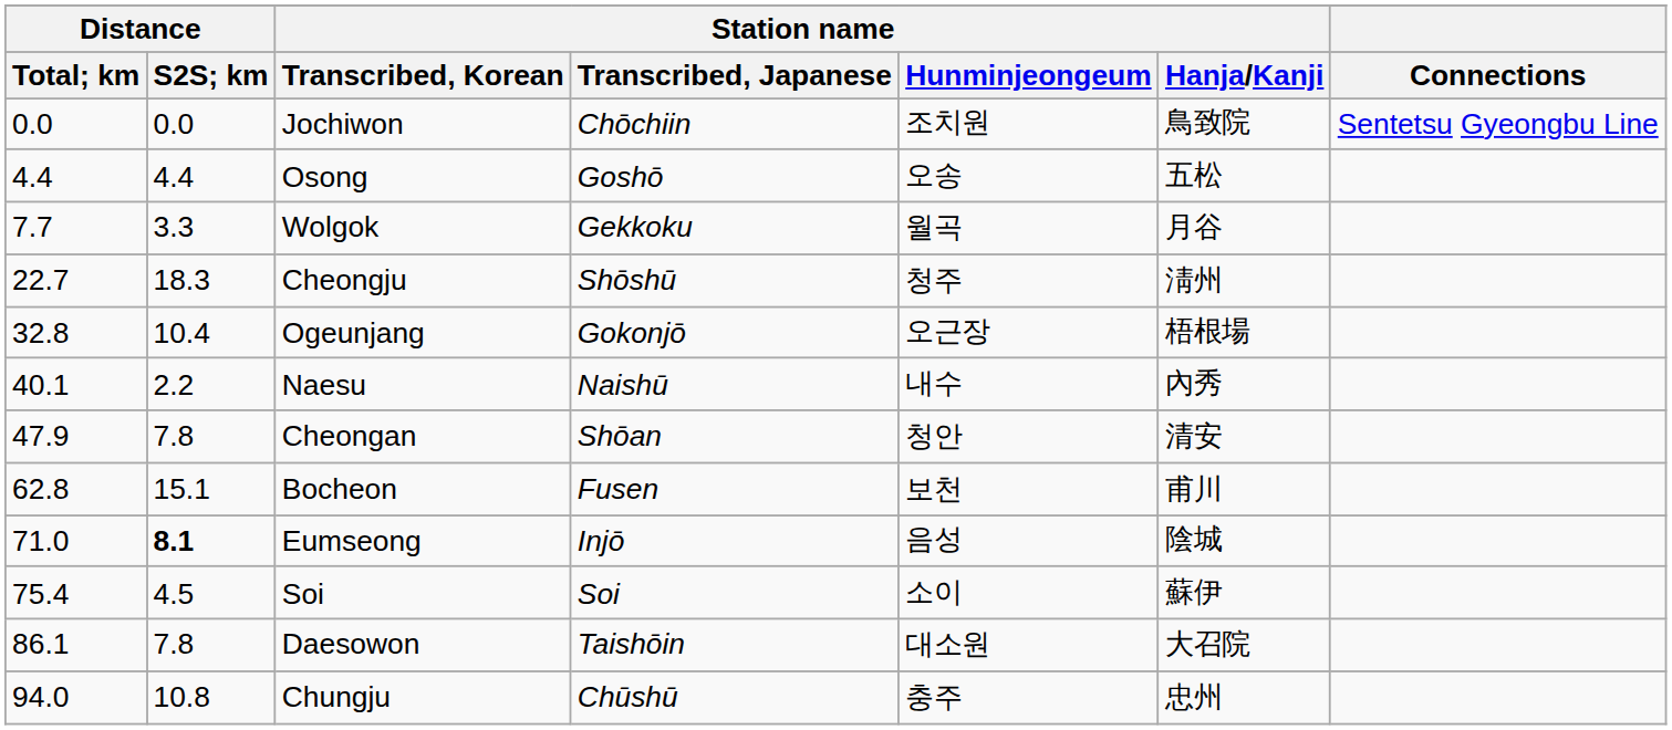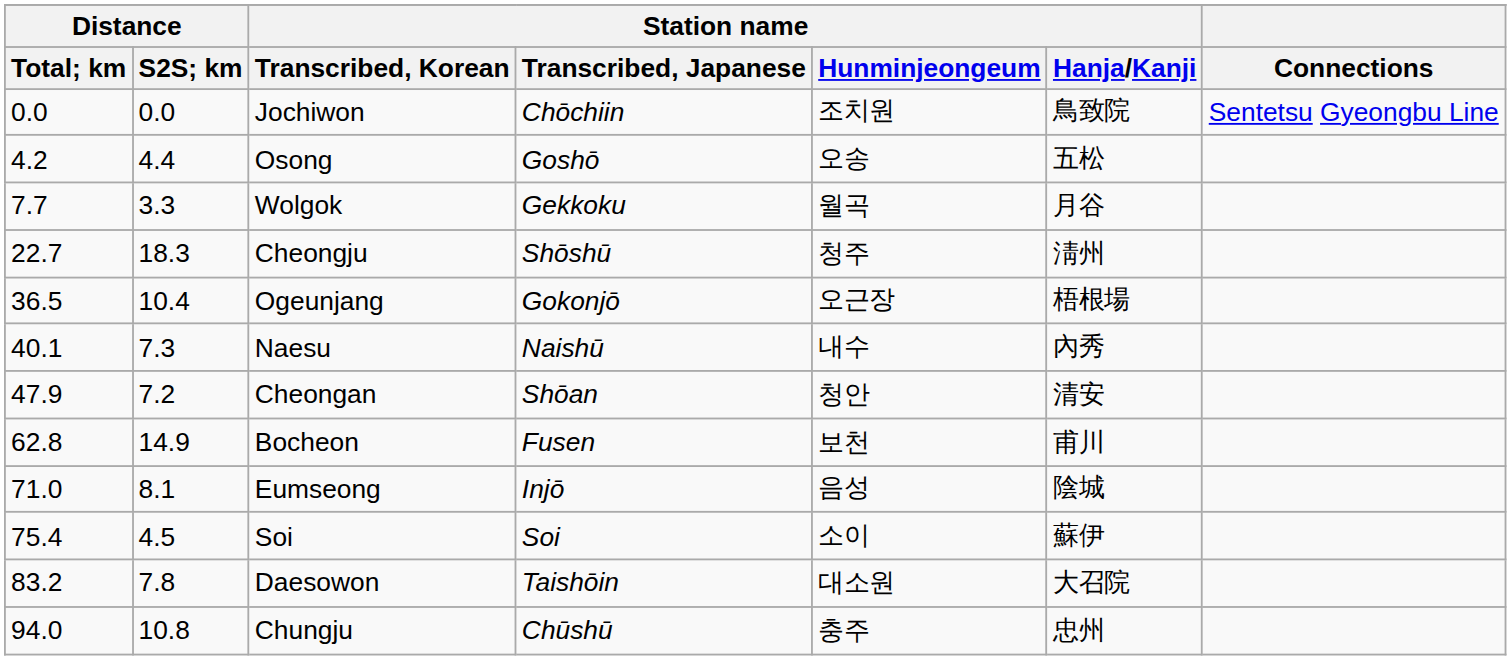 <table class="wikitable" style="font-size:90%;">
 <tr>
 </tr>
 <tr>
 <th colspan="2">Distance</th>
 <th colspan="4">Station name</th>
 <th colspan="3"></th>
 </tr>
 <tr>
 <th>Total; km</th>
 <th>S2S; km</th>
 <th>Transcribed, Korean</th>
 <th>Transcribed, Japanese</th>
 <th><a href='#'>Hunminjeongeum</a></th>
 <th><a href='#'>Hanja</a>/<a href='#'>Kanji</a></th>
 <th>Connections</th>
 </tr>
 <tr>
 <td>0.0</td>
 <td>0.0</td>
 <td>Jochiwon</td>
 <td><em>Chōchiin</em></td>
 <td>조치원</td>
 <td>鳥致院</td>
 <td><a href='#'>Sentetsu</a> <a href='#'>Gyeongbu Line</a></td>
 </tr>
 <tr>
-<td>4.4</td>
+<td>4.2</td>
 <td>4.4</td>
 <td>Osong</td>
 <td><em>Goshō</em></td>
 <td>오송</td>
 <td>五松</td>
 <td></td>
 </tr>
 <tr>
 <td>7.7</td>
 <td>3.3</td>
 <td>Wolgok</td>
 <td><em>Gekkoku</em></td>
 <td>월곡</td>
 <td>月谷</td>
 <td></td>
 </tr>
 <tr>
 <td>22.7</td>
 <td>18.3</td>
 <td>Cheongju</td>
 <td><em>Shōshū</em></td>
 <td>청주</td>
 <td>淸州</td>
 <td></td>
 </tr>
 <tr>
-<td>32.8</td>
+<td>36.5</td>
 <td>10.4</td>
 <td>Ogeunjang</td>
 <td><em>Gokonjō</em></td>
 <td>오근장</td>
 <td>梧根場</td>
 <td></td>
 </tr>
 <tr>
 <td>40.1</td>
-<td>2.2</td>
+<td>7.3</td>
 <td>Naesu</td>
 <td><em>Naishū</em></td>
 <td>내수</td>
 <td>內秀</td>
 <td></td>
 </tr>
 <tr>
 <td>47.9</td>
-<td>7.8</td>
+<td>7.2</td>
 <td>Cheongan</td>
 <td><em>Shōan</em></td>
 <td>청안</td>
 <td>清安</td>
 <td></td>
 </tr>
 <tr>
 <td>62.8</td>
-<td>15.1</td>
+<td>14.9</td>
 <td>Bocheon</td>
 <td><em>Fusen</em></td>
 <td>보천</td>
 <td>甫川</td>
 <td></td>
 </tr>
 <tr>
 <td>71.0</td>
-<td><strong>8.1</strong></td>
+<td>8.1</td>
 <td>Eumseong</td>
 <td><em>Injō</em></td>
 <td>음성</td>
 <td>陰城</td>
 <td></td>
 </tr>
 <tr>
 <td>75.4</td>
 <td>4.5</td>
 <td>Soi</td>
 <td><em>Soi</em></td>
 <td>소이</td>
 <td>蘇伊</td>
 <td></td>
 </tr>
 <tr>
-<td>86.1</td>
+<td>83.2</td>
 <td>7.8</td>
 <td>Daesowon</td>
 <td><em>Taishōin</em></td>
 <td>대소원</td>
 <td>大召院</td>
 <td></td>
 </tr>
 <tr>
 <td>94.0</td>
 <td>10.8</td>
 <td>Chungju</td>
 <td><em>Chūshū</em></td>
 <td>충주</td>
 <td>忠州</td>
 <td></td>
 </tr>
 </table>
